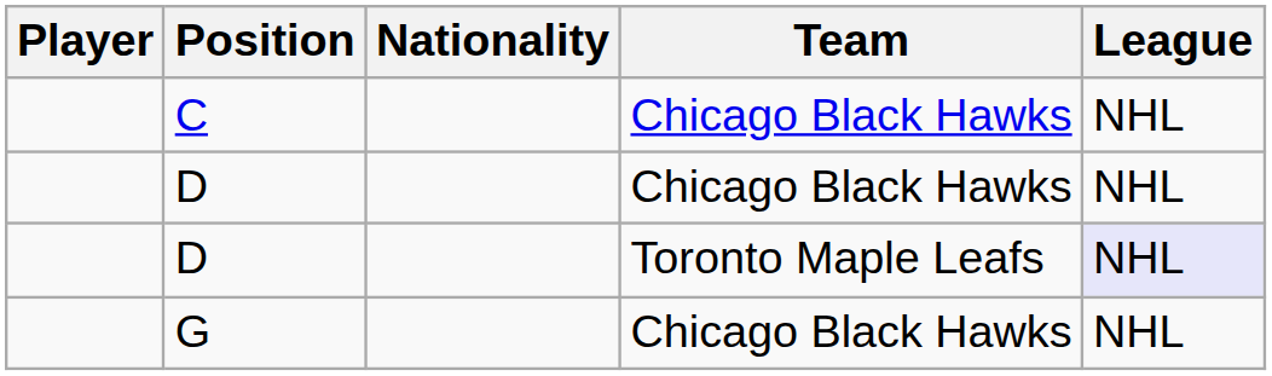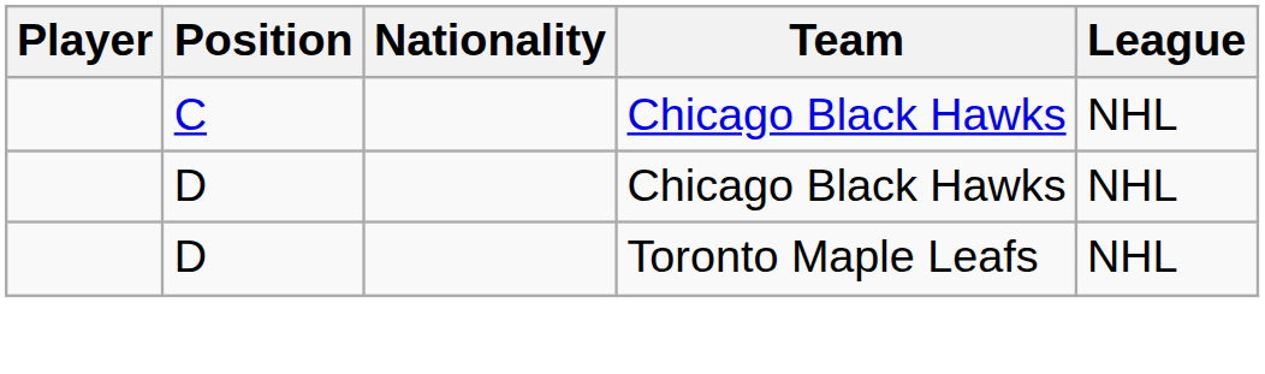 <table class="wikitable sortable">
 <tr>
 <th colspan=1>Player</th>
 <th colspan=1>Position</th>
 <th colspan=1>Nationality</th>
 <th colspan=1>Team</th>
 <th colspan=1>League</th>
 </tr>
 <tr>
 <td></td>
 <td><a href='#'>C</a></td>
 <td></td>
 <td><a href='#'>Chicago Black Hawks</a></td>
 <td>NHL</td>
 </tr>
 <tr>
 <td></td>
 <td>D</td>
 <td></td>
 <td>Chicago Black Hawks</td>
 <td>NHL</td>
 </tr>
 <tr>
 <td></td>
 <td>D</td>
 <td></td>
 <td>Toronto Maple Leafs</td>
-<td style="background: lavender;">NHL</td>
-</tr>
-<tr>
-<td></td>
-<td>G</td>
-<td></td>
-<td>Chicago Black Hawks</td>
 <td>NHL</td>
 </tr>
 </table>
